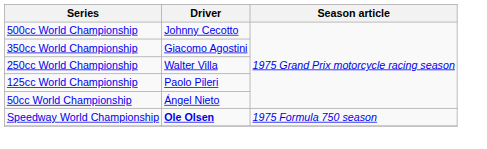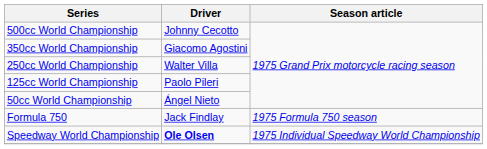 <table class="wikitable" style="font-size: 87%;">
 <tr>
 <th>Series</th>
 <th>Driver</th>
 <th>Season article</th>
 </tr>
 <tr>
 <td><a href='#'>500cc World Championship</a></td>
 <td> <a href='#'>Johnny Cecotto</a></td>
 <td rowspan=5><em><a href='#'>1975 Grand Prix motorcycle racing season</a></em></td>
 </tr>
 <tr>
 <td><a href='#'>350cc World Championship</a></td>
 <td> <a href='#'>Giacomo Agostini</a></td>
 </tr>
 <tr>
 <td><a href='#'>250cc World Championship</a></td>
 <td> <a href='#'>Walter Villa</a></td>
 </tr>
 <tr>
 <td><a href='#'>125cc World Championship</a></td>
 <td> <a href='#'>Paolo Pileri</a></td>
 </tr>
 <tr>
 <td><a href='#'>50cc World Championship</a></td>
 <td> <a href='#'>Ángel Nieto</a></td>
 </tr>
 <tr>
+<td><a href='#'>Formula 750</a></td>
+<td> <a href='#'>Jack Findlay</a></td>
+<td><em><a href='#'>1975 Formula 750 season</a></em></td>
+</tr>
+<tr>
 <td><a href='#'>Speedway World Championship</a></td>
 <td><strong> <a href='#'>Ole Olsen</a></strong></td>
-<td><em><a href='#'>1975 Formula 750 season</a></em></td>
+<td><em><a href='#'>1975 Individual Speedway World Championship</a></em></td>
 </tr>
 <tr>
 </tr>
 </table>
